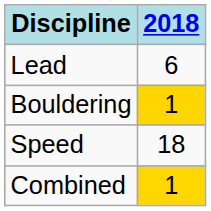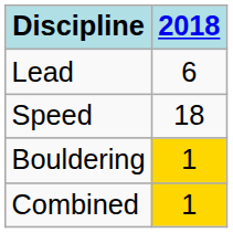 <table class="wikitable" style="text-align: center">
 <tr>
 <th style="background: #b0e0e6">Discipline</th>
 <th style="background: #b0e0e6"><a href='#'>2018</a></th>
 </tr>
 <tr>
 <td align="left">Lead</td>
 <td>6</td>
 </tr>
 <tr>
+<td align="left">Speed</td>
+<td>18</td>
+</tr>
+<tr>
 <td align="left">Bouldering</td>
 <td style="background: gold">1</td>
-</tr>
-<tr>
-<td align="left">Speed</td>
-<td>18</td>
 </tr>
 <tr>
 <td align="left">Combined</td>
 <td style="background: gold">1</td>
 </tr>
 </table>
